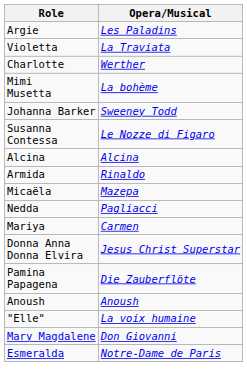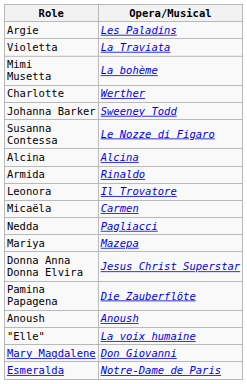 <table class="wikitable">
 <tr>
 <th>Role</th>
 <th>Opera/Musical</th>
 </tr>
 <tr>
 <td>Argie</td>
 <td><em><a href='#'>Les Paladins</a></em></td>
 </tr>
 <tr>
 <td>Violetta</td>
 <td><em><a href='#'>La Traviata</a></em></td>
 </tr>
 <tr>
+<td>Mimi<br>Musetta</td>
+<td><em><a href='#'>La bohème</a></em></td>
+</tr>
+<tr>
 <td>Charlotte</td>
 <td><em><a href='#'>Werther</a></em></td>
-</tr>
-<tr>
-<td>Mimi<br>Musetta</td>
-<td><em><a href='#'>La bohème</a></em></td>
 </tr>
 <tr>
 <td>Johanna Barker</td>
 <td><em><a href='#'>Sweeney Todd</a></em></td>
 </tr>
 <tr>
 <td>Susanna<br>Contessa</td>
 <td><em><a href='#'>Le Nozze di Figaro</a></em></td>
 </tr>
 <tr>
 <td>Alcina</td>
 <td><em><a href='#'>Alcina</a></em></td>
 </tr>
 <tr>
 <td>Armida</td>
 <td><em><a href='#'>Rinaldo</a></em></td>
 </tr>
 <tr>
+<td>Leonora</td>
+<td><em><a href='#'>Il Trovatore</a></em></td>
+</tr>
+<tr>
 <td>Micaëla</td>
-<td><em><a href='#'>Mazepa</a></em></td>
+<td><em><a href='#'>Carmen</a></em></td>
 </tr>
 <tr>
 <td>Nedda</td>
 <td><em><a href='#'>Pagliacci</a></em></td>
 </tr>
 <tr>
 <td>Mariya</td>
-<td><em><a href='#'>Carmen</a></em></td>
+<td><em><a href='#'>Mazepa</a></em></td>
 </tr>
 <tr>
 <td>Donna Anna<br>Donna Elvira</td>
 <td><em><a href='#'>Jesus Christ Superstar</a></em></td>
 </tr>
 <tr>
 <td>Pamina<br>Papagena</td>
 <td><em><a href='#'>Die Zauberflöte</a></em></td>
 </tr>
 <tr>
 <td>Anoush</td>
 <td><em><a href='#'>Anoush</a></em></td>
 </tr>
 <tr>
 <td>"Elle"</td>
 <td><em><a href='#'>La voix humaine</a></em></td>
 </tr>
 <tr>
 <td><a href='#'>Mary Magdalene</a></td>
 <td><em><a href='#'>Don Giovanni</a></em></td>
 </tr>
 <tr>
 <td><a href='#'>Esmeralda</a></td>
 <td><em><a href='#'>Notre-Dame de Paris</a></em></td>
 </tr>
 </table>
